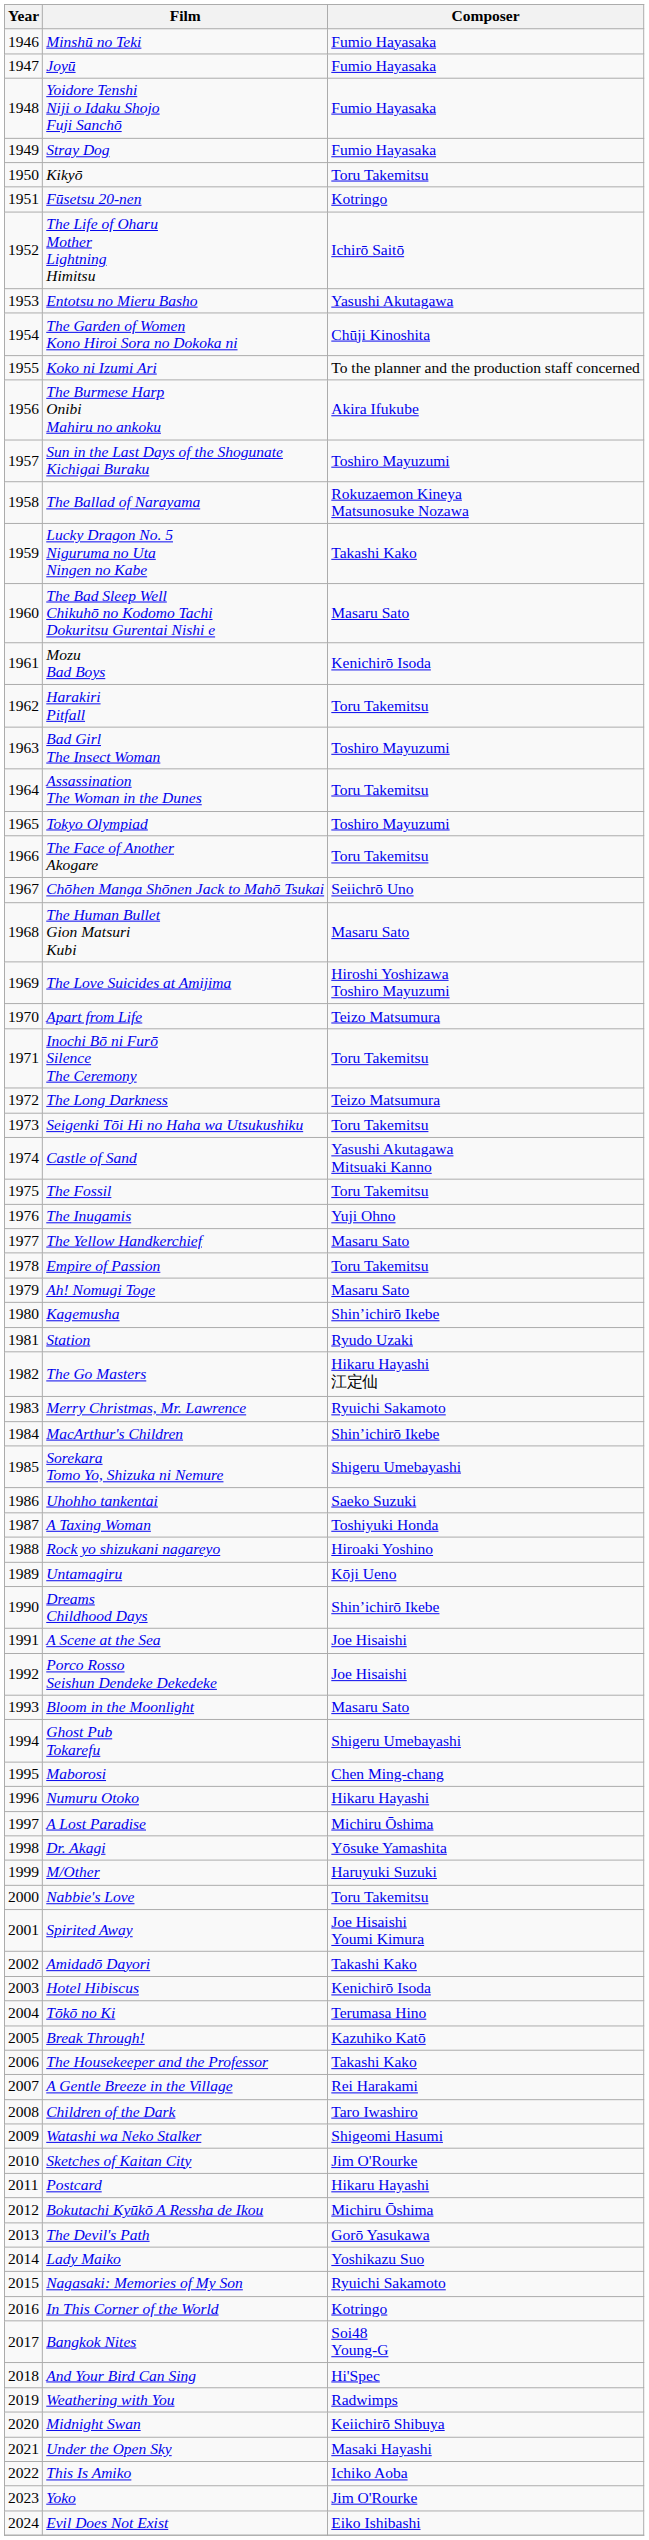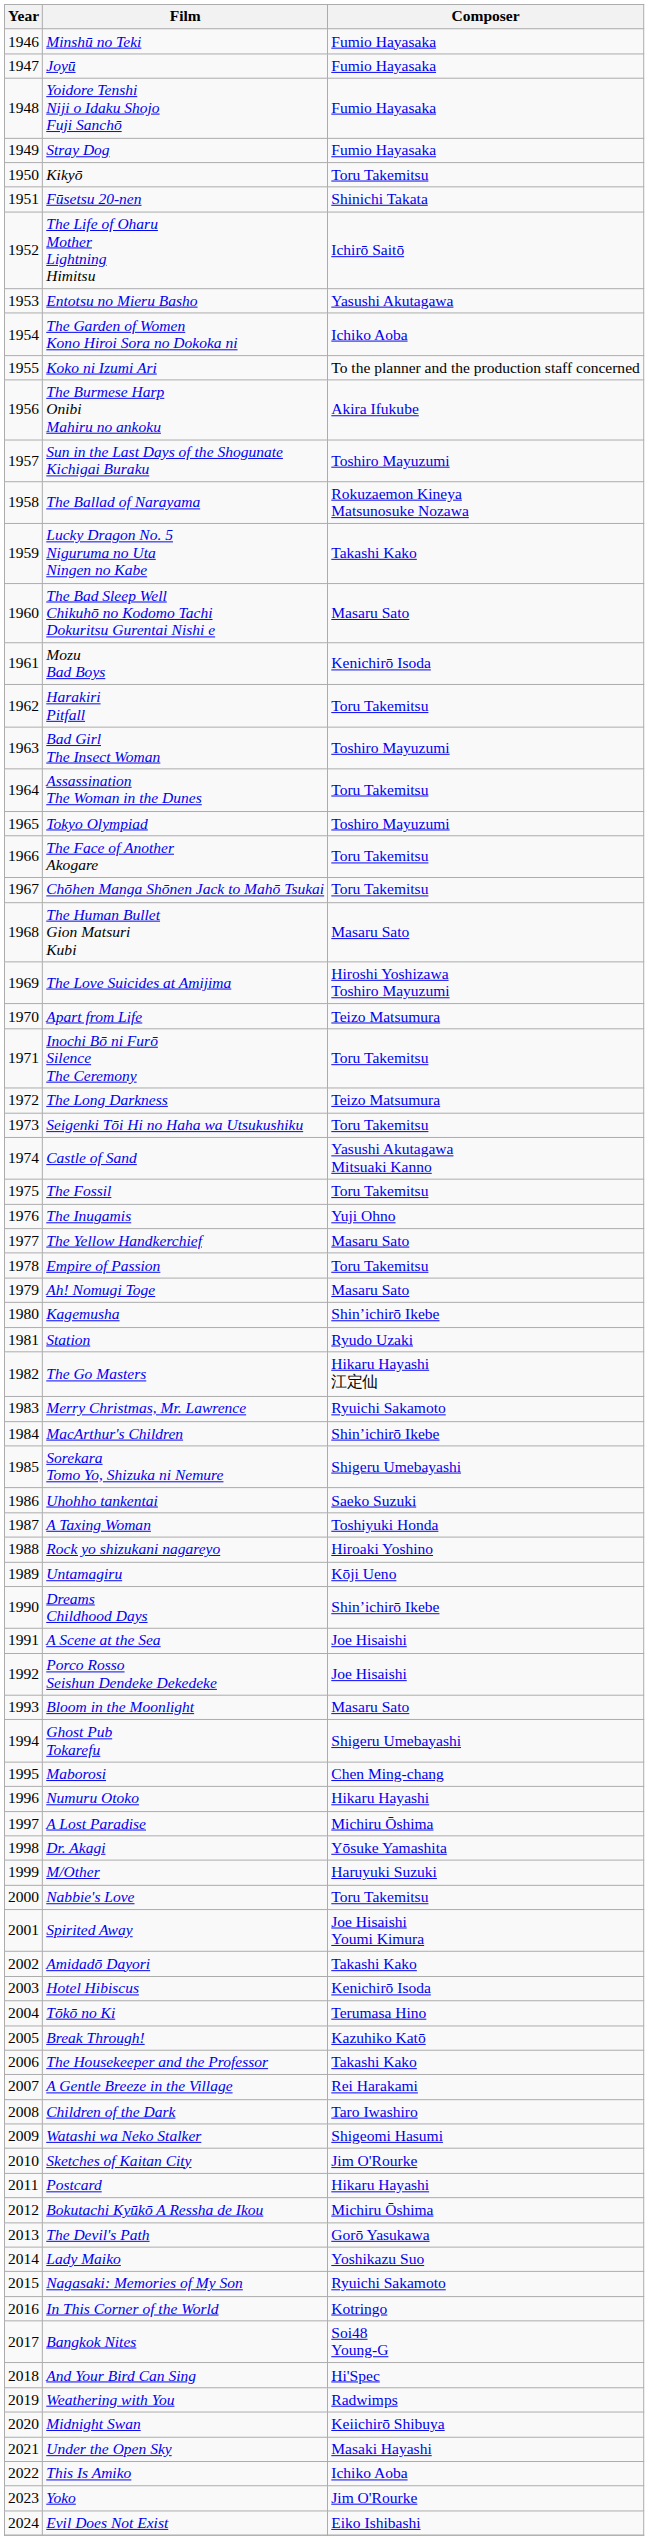 <table class="wikitable sortable">
 <tr>
 <th>Year</th>
 <th>Film</th>
 <th>Composer</th>
 </tr>
 <tr>
 <td>1946</td>
 <td><em><a href='#'>Minshū no Teki</a></em></td>
 <td><a href='#'>Fumio Hayasaka</a></td>
 </tr>
 <tr>
 <td>1947</td>
 <td><em><a href='#'>Joyū</a></em></td>
 <td><a href='#'>Fumio Hayasaka</a></td>
 </tr>
 <tr>
 <td>1948</td>
 <td><em><a href='#'>Yoidore Tenshi</a></em><br><em><a href='#'>Niji o Idaku Shojo</a></em><br><em><a href='#'>Fuji Sanchō</a></em></td>
 <td><a href='#'>Fumio Hayasaka</a></td>
 </tr>
 <tr>
 <td>1949</td>
 <td><em><a href='#'>Stray Dog</a></em></td>
 <td><a href='#'>Fumio Hayasaka</a></td>
 </tr>
 <tr>
 <td>1950</td>
 <td><em>Kikyō</em></td>
 <td><a href='#'>Toru Takemitsu</a></td>
 </tr>
 <tr>
 <td>1951</td>
 <td><em><a href='#'>Fūsetsu 20-nen</a></em></td>
-<td><a href='#'>Kotringo</a></td>
+<td><a href='#'>Shinichi Takata</a></td>
 </tr>
 <tr>
 <td>1952</td>
 <td><em><a href='#'>The Life of Oharu</a></em><br><em><a href='#'>Mother</a></em><br><em><a href='#'>Lightning</a></em><br><em>Himitsu</em></td>
 <td><a href='#'>Ichirō Saitō</a></td>
 </tr>
 <tr>
 <td>1953</td>
 <td><em><a href='#'>Entotsu no Mieru Basho</a></em></td>
 <td><a href='#'>Yasushi Akutagawa</a></td>
 </tr>
 <tr>
 <td>1954</td>
 <td><em><a href='#'>The Garden of Women</a></em><br><em><a href='#'>Kono Hiroi Sora no Dokoka ni</a></em></td>
-<td><a href='#'>Chūji Kinoshita</a></td>
+<td><a href='#'>Ichiko Aoba</a></td>
 </tr>
 <tr>
 <td>1955</td>
 <td><em><a href='#'>Koko ni Izumi Ari</a></em></td>
 <td>To the planner and the production staff concerned</td>
 </tr>
 <tr>
 <td>1956</td>
 <td><em><a href='#'>The Burmese Harp</a></em><br><em>Onibi</em><br><em><a href='#'>Mahiru no ankoku</a></em></td>
 <td><a href='#'>Akira Ifukube</a></td>
 </tr>
 <tr>
 <td>1957</td>
 <td><em><a href='#'>Sun in the Last Days of the Shogunate</a></em><br><em><a href='#'>Kichigai Buraku</a></em></td>
 <td><a href='#'>Toshiro Mayuzumi</a></td>
 </tr>
 <tr>
 <td>1958</td>
 <td><em><a href='#'>The Ballad of Narayama</a></em></td>
 <td><a href='#'>Rokuzaemon Kineya</a><br><a href='#'>Matsunosuke Nozawa</a></td>
 </tr>
 <tr>
 <td>1959</td>
 <td><em><a href='#'>Lucky Dragon No. 5</a></em><br><em><a href='#'>Niguruma no Uta</a></em><br><em><a href='#'>Ningen no Kabe</a></em></td>
 <td><a href='#'>Takashi Kako</a></td>
 </tr>
 <tr>
 <td>1960</td>
 <td><em><a href='#'>The Bad Sleep Well</a></em><br><em><a href='#'>Chikuhō no Kodomo Tachi</a></em><br><em><a href='#'>Dokuritsu Gurentai Nishi e</a></em></td>
 <td><a href='#'>Masaru Sato</a></td>
 </tr>
 <tr>
 <td>1961</td>
 <td><em>Mozu</em><br><em><a href='#'>Bad Boys</a></em></td>
 <td><a href='#'>Kenichirō Isoda</a></td>
 </tr>
 <tr>
 <td>1962</td>
 <td><em><a href='#'>Harakiri</a></em><br><em><a href='#'>Pitfall</a></em></td>
 <td><a href='#'>Toru Takemitsu</a></td>
 </tr>
 <tr>
 <td>1963</td>
 <td><em><a href='#'>Bad Girl</a></em><br><em><a href='#'>The Insect Woman</a></em></td>
 <td><a href='#'>Toshiro Mayuzumi</a></td>
 </tr>
 <tr>
 <td>1964</td>
 <td><em><a href='#'>Assassination</a></em><br><em><a href='#'>The Woman in the Dunes</a></em></td>
 <td><a href='#'>Toru Takemitsu</a></td>
 </tr>
 <tr>
 <td>1965</td>
 <td><em><a href='#'>Tokyo Olympiad</a></em></td>
 <td><a href='#'>Toshiro Mayuzumi</a></td>
 </tr>
 <tr>
 <td>1966</td>
 <td><em><a href='#'>The Face of Another</a></em><br><em>Akogare</em></td>
 <td><a href='#'>Toru Takemitsu</a></td>
 </tr>
 <tr>
 <td>1967</td>
 <td><em><a href='#'>Chōhen Manga Shōnen Jack to Mahō Tsukai</a></em></td>
-<td><a href='#'>Seiichrō Uno</a></td>
+<td><a href='#'>Toru Takemitsu</a></td>
 </tr>
 <tr>
 <td>1968</td>
 <td><em><a href='#'>The Human Bullet</a></em><br><em>Gion Matsuri</em><br><em>Kubi</em></td>
 <td><a href='#'>Masaru Sato</a></td>
 </tr>
 <tr>
 <td>1969</td>
 <td><em><a href='#'>The Love Suicides at Amijima</a></em></td>
 <td><a href='#'>Hiroshi Yoshizawa</a><br><a href='#'>Toshiro Mayuzumi</a></td>
 </tr>
 <tr>
 <td>1970</td>
 <td><em><a href='#'>Apart from Life</a></em></td>
 <td><a href='#'>Teizo Matsumura</a></td>
 </tr>
 <tr>
 <td>1971</td>
 <td><em><a href='#'>Inochi Bō ni Furō</a></em><br><em><a href='#'>Silence</a></em><br><em><a href='#'>The Ceremony</a></em></td>
 <td><a href='#'>Toru Takemitsu</a></td>
 </tr>
 <tr>
 <td>1972</td>
 <td><em><a href='#'>The Long Darkness</a></em></td>
 <td><a href='#'>Teizo Matsumura</a></td>
 </tr>
 <tr>
 <td>1973</td>
 <td><em><a href='#'>Seigenki Tōi Hi no Haha wa Utsukushiku</a></em></td>
 <td><a href='#'>Toru Takemitsu</a></td>
 </tr>
 <tr>
 <td>1974</td>
 <td><em><a href='#'>Castle of Sand</a></em></td>
 <td><a href='#'>Yasushi Akutagawa</a><br><a href='#'>Mitsuaki Kanno</a></td>
 </tr>
 <tr>
 <td>1975</td>
 <td><em><a href='#'>The Fossil</a></em></td>
 <td><a href='#'>Toru Takemitsu</a></td>
 </tr>
 <tr>
 <td>1976</td>
 <td><em><a href='#'>The Inugamis</a></em></td>
 <td><a href='#'>Yuji Ohno</a></td>
 </tr>
 <tr>
 <td>1977</td>
 <td><em><a href='#'>The Yellow Handkerchief</a></em></td>
 <td><a href='#'>Masaru Sato</a></td>
 </tr>
 <tr>
 <td>1978</td>
 <td><em><a href='#'>Empire of Passion</a></em></td>
 <td><a href='#'>Toru Takemitsu</a></td>
 </tr>
 <tr>
 <td>1979</td>
 <td><em><a href='#'>Ah! Nomugi Toge</a></em></td>
 <td><a href='#'>Masaru Sato</a></td>
 </tr>
 <tr>
 <td>1980</td>
 <td><em><a href='#'>Kagemusha</a></em></td>
 <td><a href='#'>Shin’ichirō Ikebe</a></td>
 </tr>
 <tr>
 <td>1981</td>
 <td><em><a href='#'>Station</a></em></td>
 <td><a href='#'>Ryudo Uzaki</a></td>
 </tr>
 <tr>
 <td>1982</td>
 <td><em><a href='#'>The Go Masters</a></em></td>
 <td><a href='#'>Hikaru Hayashi</a><br>江定仙</td>
 </tr>
 <tr>
 <td>1983</td>
 <td><em><a href='#'>Merry Christmas, Mr. Lawrence</a></em></td>
 <td><a href='#'>Ryuichi Sakamoto</a></td>
 </tr>
 <tr>
 <td>1984</td>
 <td><em><a href='#'>MacArthur's Children</a></em></td>
 <td><a href='#'>Shin’ichirō Ikebe</a></td>
 </tr>
 <tr>
 <td>1985</td>
 <td><em><a href='#'>Sorekara</a></em><br><em><a href='#'>Tomo Yo, Shizuka ni Nemure</a></em></td>
 <td><a href='#'>Shigeru Umebayashi</a></td>
 </tr>
 <tr>
 <td>1986</td>
 <td><em><a href='#'>Uhohho tankentai</a></em></td>
 <td><a href='#'>Saeko Suzuki</a></td>
 </tr>
 <tr>
 <td>1987</td>
 <td><em><a href='#'>A Taxing Woman</a></em></td>
 <td><a href='#'>Toshiyuki Honda</a></td>
 </tr>
 <tr>
 <td>1988</td>
 <td><em><a href='#'>Rock yo shizukani nagareyo</a></em></td>
 <td><a href='#'>Hiroaki Yoshino</a></td>
 </tr>
 <tr>
 <td>1989</td>
 <td><em><a href='#'>Untamagiru</a></em></td>
 <td><a href='#'>Kōji Ueno</a></td>
 </tr>
 <tr>
 <td>1990</td>
 <td><em><a href='#'>Dreams</a></em><br><em><a href='#'>Childhood Days</a></em></td>
 <td><a href='#'>Shin’ichirō Ikebe</a></td>
 </tr>
 <tr>
 <td>1991</td>
 <td><em><a href='#'>A Scene at the Sea</a></em></td>
 <td><a href='#'>Joe Hisaishi</a></td>
 </tr>
 <tr>
 <td>1992</td>
 <td><em><a href='#'>Porco Rosso</a></em><br><em><a href='#'>Seishun Dendeke Dekedeke</a></em></td>
 <td><a href='#'>Joe Hisaishi</a></td>
 </tr>
 <tr>
 <td>1993</td>
 <td><em><a href='#'>Bloom in the Moonlight</a></em></td>
 <td><a href='#'>Masaru Sato</a></td>
 </tr>
 <tr>
 <td>1994</td>
 <td><em><a href='#'>Ghost Pub</a></em><br><em><a href='#'>Tokarefu</a></em></td>
 <td><a href='#'>Shigeru Umebayashi</a></td>
 </tr>
 <tr>
 <td>1995</td>
 <td><em><a href='#'>Maborosi</a></em></td>
 <td><a href='#'>Chen Ming-chang</a></td>
 </tr>
 <tr>
 <td>1996</td>
 <td><em><a href='#'>Numuru Otoko</a></em></td>
 <td><a href='#'>Hikaru Hayashi</a></td>
 </tr>
 <tr>
 <td>1997</td>
 <td><em><a href='#'>A Lost Paradise</a></em></td>
 <td><a href='#'>Michiru Ōshima</a></td>
 </tr>
 <tr>
 <td>1998</td>
 <td><em><a href='#'>Dr. Akagi</a></em></td>
 <td><a href='#'>Yōsuke Yamashita</a></td>
 </tr>
 <tr>
 <td>1999</td>
 <td><em><a href='#'>M/Other</a></em></td>
 <td><a href='#'>Haruyuki Suzuki</a></td>
 </tr>
 <tr>
 <td>2000</td>
 <td><em><a href='#'>Nabbie's Love</a></em></td>
 <td><a href='#'>Toru Takemitsu</a></td>
 </tr>
 <tr>
 <td>2001</td>
 <td><em><a href='#'>Spirited Away</a></em></td>
 <td><a href='#'>Joe Hisaishi</a><br><a href='#'>Youmi Kimura</a></td>
 </tr>
 <tr>
 <td>2002</td>
 <td><em><a href='#'>Amidadō Dayori</a></em></td>
 <td><a href='#'>Takashi Kako</a></td>
 </tr>
 <tr>
 <td>2003</td>
 <td><em><a href='#'>Hotel Hibiscus</a></em></td>
 <td><a href='#'>Kenichirō Isoda</a></td>
 </tr>
 <tr>
 <td>2004</td>
 <td><em><a href='#'>Tōkō no Ki</a></em></td>
 <td><a href='#'>Terumasa Hino</a></td>
 </tr>
 <tr>
 <td>2005</td>
 <td><em><a href='#'>Break Through!</a></em></td>
 <td><a href='#'>Kazuhiko Katō</a></td>
 </tr>
 <tr>
 <td>2006</td>
 <td><em><a href='#'>The Housekeeper and the Professor</a></em></td>
 <td><a href='#'>Takashi Kako</a></td>
 </tr>
 <tr>
 <td>2007</td>
 <td><em><a href='#'>A Gentle Breeze in the Village</a></em></td>
 <td><a href='#'>Rei Harakami</a></td>
 </tr>
 <tr>
 <td>2008</td>
 <td><em><a href='#'>Children of the Dark</a></em></td>
 <td><a href='#'>Taro Iwashiro</a></td>
 </tr>
 <tr>
 <td>2009</td>
 <td><em><a href='#'>Watashi wa Neko Stalker</a></em></td>
 <td><a href='#'>Shigeomi Hasumi</a></td>
 </tr>
 <tr>
 <td>2010</td>
 <td><em><a href='#'>Sketches of Kaitan City</a></em></td>
 <td><a href='#'>Jim O'Rourke</a></td>
 </tr>
 <tr>
 <td>2011</td>
 <td><em><a href='#'>Postcard</a></em></td>
 <td><a href='#'>Hikaru Hayashi</a></td>
 </tr>
 <tr>
 <td>2012</td>
 <td><em><a href='#'>Bokutachi Kyūkō A Ressha de Ikou</a></em></td>
 <td><a href='#'>Michiru Ōshima</a></td>
 </tr>
 <tr>
 <td>2013</td>
 <td><em><a href='#'>The Devil's Path</a></em></td>
 <td><a href='#'>Gorō Yasukawa</a></td>
 </tr>
 <tr>
 <td>2014</td>
 <td><em><a href='#'>Lady Maiko</a></em></td>
 <td><a href='#'>Yoshikazu Suo</a></td>
 </tr>
 <tr>
 <td>2015</td>
 <td><em><a href='#'>Nagasaki: Memories of My Son</a></em></td>
 <td><a href='#'>Ryuichi Sakamoto</a></td>
 </tr>
 <tr>
 <td>2016</td>
 <td><em><a href='#'>In This Corner of the World</a></em></td>
 <td><a href='#'>Kotringo</a></td>
 </tr>
 <tr>
 <td>2017</td>
 <td><em><a href='#'>Bangkok Nites</a></em></td>
 <td><a href='#'>Soi48</a><br><a href='#'>Young-G</a></td>
 </tr>
 <tr>
 <td>2018</td>
 <td><em><a href='#'>And Your Bird Can Sing</a></em></td>
 <td><a href='#'>Hi'Spec</a></td>
 </tr>
 <tr>
 <td>2019</td>
 <td><em><a href='#'>Weathering with You</a></em></td>
 <td><a href='#'>Radwimps</a></td>
 </tr>
 <tr>
 <td>2020</td>
 <td><em><a href='#'>Midnight Swan</a></em></td>
 <td><a href='#'>Keiichirō Shibuya</a></td>
 </tr>
 <tr>
 <td>2021</td>
 <td><em><a href='#'>Under the Open Sky</a></em></td>
 <td><a href='#'>Masaki Hayashi</a></td>
 </tr>
 <tr>
 <td>2022</td>
 <td><em><a href='#'>This Is Amiko</a></em></td>
 <td><a href='#'>Ichiko Aoba</a></td>
 </tr>
 <tr>
 <td>2023</td>
 <td><em><a href='#'>Yoko</a></em></td>
 <td><a href='#'>Jim O'Rourke</a></td>
 </tr>
 <tr>
 <td>2024</td>
 <td><em><a href='#'>Evil Does Not Exist</a></em></td>
 <td><a href='#'>Eiko Ishibashi</a></td>
 </tr>
 <tr>
 </tr>
 </table>
